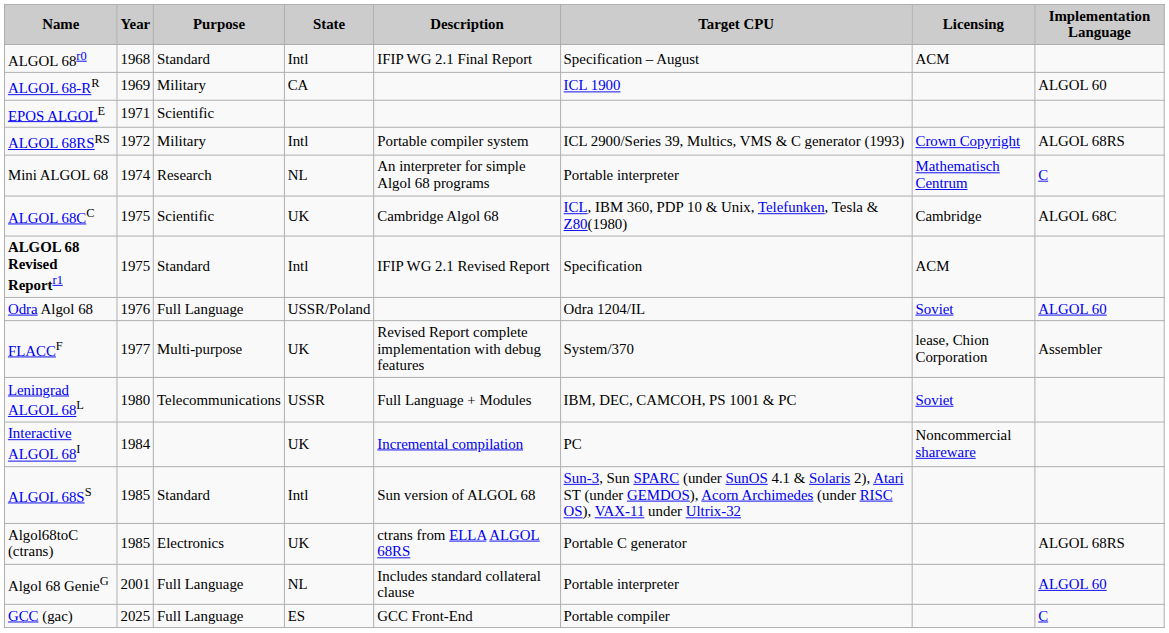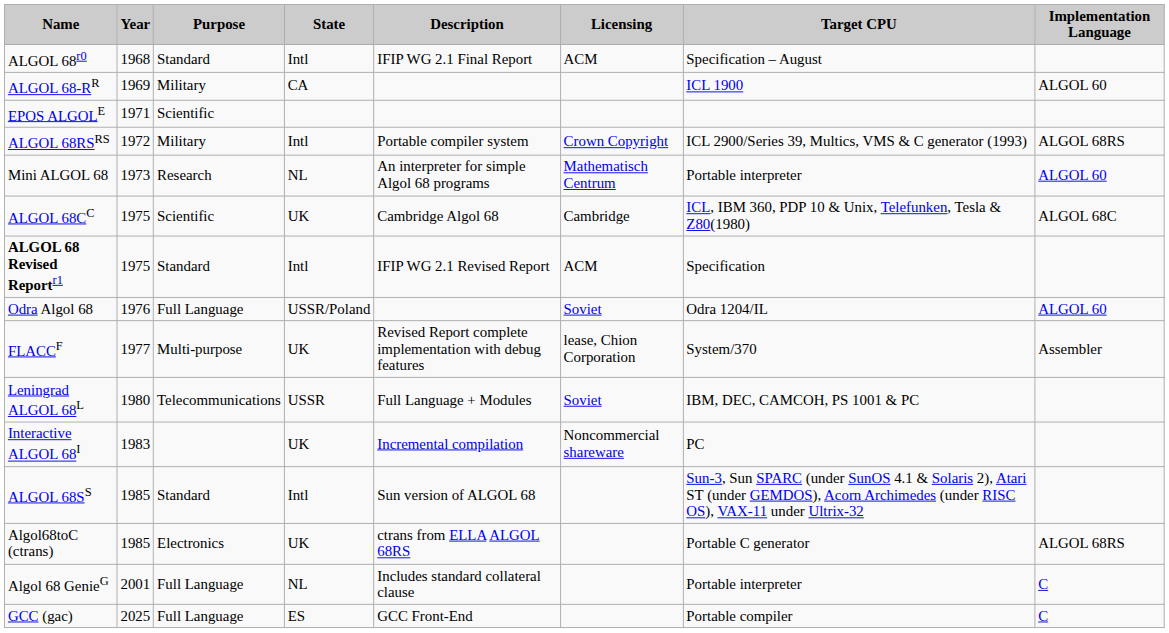 <table class="wikitable sortable">
 <tr>
 <th style="background:#ccc;">Name</th>
 <th style="background:#ccc;">Year</th>
 <th style="background:#ccc;">Purpose</th>
 <th style="background:#ccc;">State</th>
 <th style="background:#ccc;">Description</th>
+<th style="background:#ccc;">Licensing</th>
 <th style="background:#ccc;">Target CPU</th>
-<th style="background:#ccc;">Licensing</th>
 <th style="background:#ccc;">Implementation Language</th>
 </tr>
 <tr>
 <td>ALGOL 68<sup><a href='#'>r0</a></sup></td>
 <td>1968</td>
 <td>Standard</td>
 <td>Intl</td>
 <td>IFIP WG 2.1 Final Report</td>
+<td>ACM</td>
 <td>Specification – August</td>
-<td>ACM</td>
 <td></td>
 </tr>
 <tr>
 <td><a href='#'>ALGOL 68-R</a><sup>R</sup></td>
 <td>1969</td>
 <td>Military</td>
 <td>CA</td>
 <td></td>
+<td></td>
 <td><a href='#'>ICL 1900</a></td>
-<td></td>
 <td>ALGOL 60</td>
 </tr>
 <tr>
 <td><a href='#'>EPOS ALGOL</a><sup>E</sup></td>
 <td>1971</td>
 <td>Scientific</td>
 <td></td>
 <td></td>
 <td></td>
 <td></td>
 <td></td>
 </tr>
 <tr>
 <td><a href='#'>ALGOL 68RS</a><sup>RS</sup></td>
 <td>1972</td>
 <td>Military</td>
 <td>Intl</td>
 <td>Portable compiler system</td>
+<td><a href='#'>Crown Copyright</a></td>
 <td>ICL 2900/Series 39, Multics, VMS & C generator (1993)</td>
-<td><a href='#'>Crown Copyright</a></td>
 <td>ALGOL 68RS</td>
 </tr>
 <tr>
 <td>Mini ALGOL 68</td>
-<td>1974</td>
+<td>1973</td>
 <td>Research</td>
 <td>NL</td>
 <td>An interpreter for simple Algol 68 programs</td>
+<td><a href='#'>Mathematisch Centrum</a></td>
 <td>Portable interpreter</td>
-<td><a href='#'>Mathematisch Centrum</a></td>
-<td><a href='#'>C</a></td>
+<td><a href='#'>ALGOL 60</a></td>
 </tr>
 <tr>
 <td><a href='#'>ALGOL 68C</a><sup>C</sup></td>
 <td>1975</td>
 <td>Scientific</td>
 <td>UK</td>
 <td>Cambridge Algol 68</td>
+<td>Cambridge</td>
 <td><a href='#'>ICL</a>, IBM 360, PDP 10 & Unix, <a href='#'>Telefunken</a>, Tesla & <a href='#'>Z80</a>(1980)</td>
-<td>Cambridge</td>
 <td>ALGOL 68C</td>
 </tr>
 <tr>
 <td><strong>ALGOL 68 Revised Report</strong><sup><a href='#'>r1</a></sup></td>
 <td>1975</td>
 <td>Standard</td>
 <td>Intl</td>
 <td>IFIP WG 2.1 Revised Report</td>
+<td>ACM</td>
 <td>Specification</td>
-<td>ACM</td>
 <td></td>
 </tr>
 <tr>
 <td><a href='#'>Odra</a> Algol 68</td>
 <td>1976</td>
 <td>Full Language</td>
 <td>USSR/Poland</td>
 <td></td>
+<td><a href='#'>Soviet</a></td>
 <td>Odra 1204/IL</td>
-<td><a href='#'>Soviet</a></td>
 <td><a href='#'>ALGOL 60</a></td>
 </tr>
 <tr>
 <td><a href='#'>FLACC</a><sup>F</sup></td>
 <td>1977</td>
 <td>Multi-purpose</td>
 <td>UK</td>
 <td>Revised Report complete implementation with debug features</td>
+<td>lease, Chion Corporation</td>
 <td>System/370</td>
-<td>lease, Chion Corporation</td>
 <td>Assembler</td>
 </tr>
 <tr>
 <td><a href='#'>Leningrad ALGOL 68</a><sup>L</sup></td>
 <td>1980</td>
 <td>Telecommunications</td>
 <td>USSR</td>
 <td>Full Language + Modules</td>
+<td><a href='#'>Soviet</a></td>
 <td>IBM, DEC, CAMCOH, PS 1001 & PC</td>
-<td><a href='#'>Soviet</a></td>
 <td></td>
 </tr>
 <tr>
 <td><a href='#'>Interactive ALGOL 68</a><sup>I</sup></td>
-<td>1984</td>
+<td>1983</td>
 <td></td>
 <td>UK</td>
 <td><a href='#'>Incremental compilation</a></td>
+<td>Noncommercial <a href='#'>shareware</a></td>
 <td>PC</td>
-<td>Noncommercial <a href='#'>shareware</a></td>
 <td></td>
 </tr>
 <tr>
 <td><a href='#'>ALGOL 68S</a><sup>S</sup></td>
 <td>1985</td>
 <td>Standard</td>
 <td>Intl</td>
 <td>Sun version of ALGOL 68</td>
+<td></td>
 <td><a href='#'>Sun-3</a>, Sun <a href='#'>SPARC</a> (under <a href='#'>SunOS</a> 4.1 & <a href='#'>Solaris</a> 2), <a href='#'>Atari</a> ST (under <a href='#'>GEMDOS</a>), <a href='#'>Acorn Archimedes</a> (under <a href='#'>RISC OS</a>), <a href='#'>VAX-11</a> under <a href='#'>Ultrix-32</a></td>
-<td></td>
 <td></td>
 </tr>
 <tr>
 <td>Algol68toC (ctrans)</td>
 <td>1985</td>
 <td>Electronics</td>
 <td>UK</td>
 <td>ctrans from <a href='#'>ELLA</a> <a href='#'>ALGOL 68RS</a></td>
+<td></td>
 <td>Portable C generator </td>
-<td></td>
 <td>ALGOL 68RS</td>
 </tr>
 <tr>
 <td>Algol 68 Genie<sup>G</sup></td>
 <td>2001</td>
 <td>Full Language</td>
 <td>NL</td>
 <td>Includes standard collateral clause</td>
+<td></td>
 <td>Portable interpreter</td>
-<td></td>
-<td><a href='#'>ALGOL 60</a></td>
+<td><a href='#'>C</a></td>
 </tr>
 <tr>
 <td><a href='#'>GCC</a> (gac)</td>
 <td>2025</td>
 <td>Full Language</td>
 <td>ES</td>
 <td>GCC Front-End</td>
+<td></td>
 <td>Portable compiler</td>
-<td></td>
 <td><a href='#'>C</a></td>
 </tr>
 </table>
